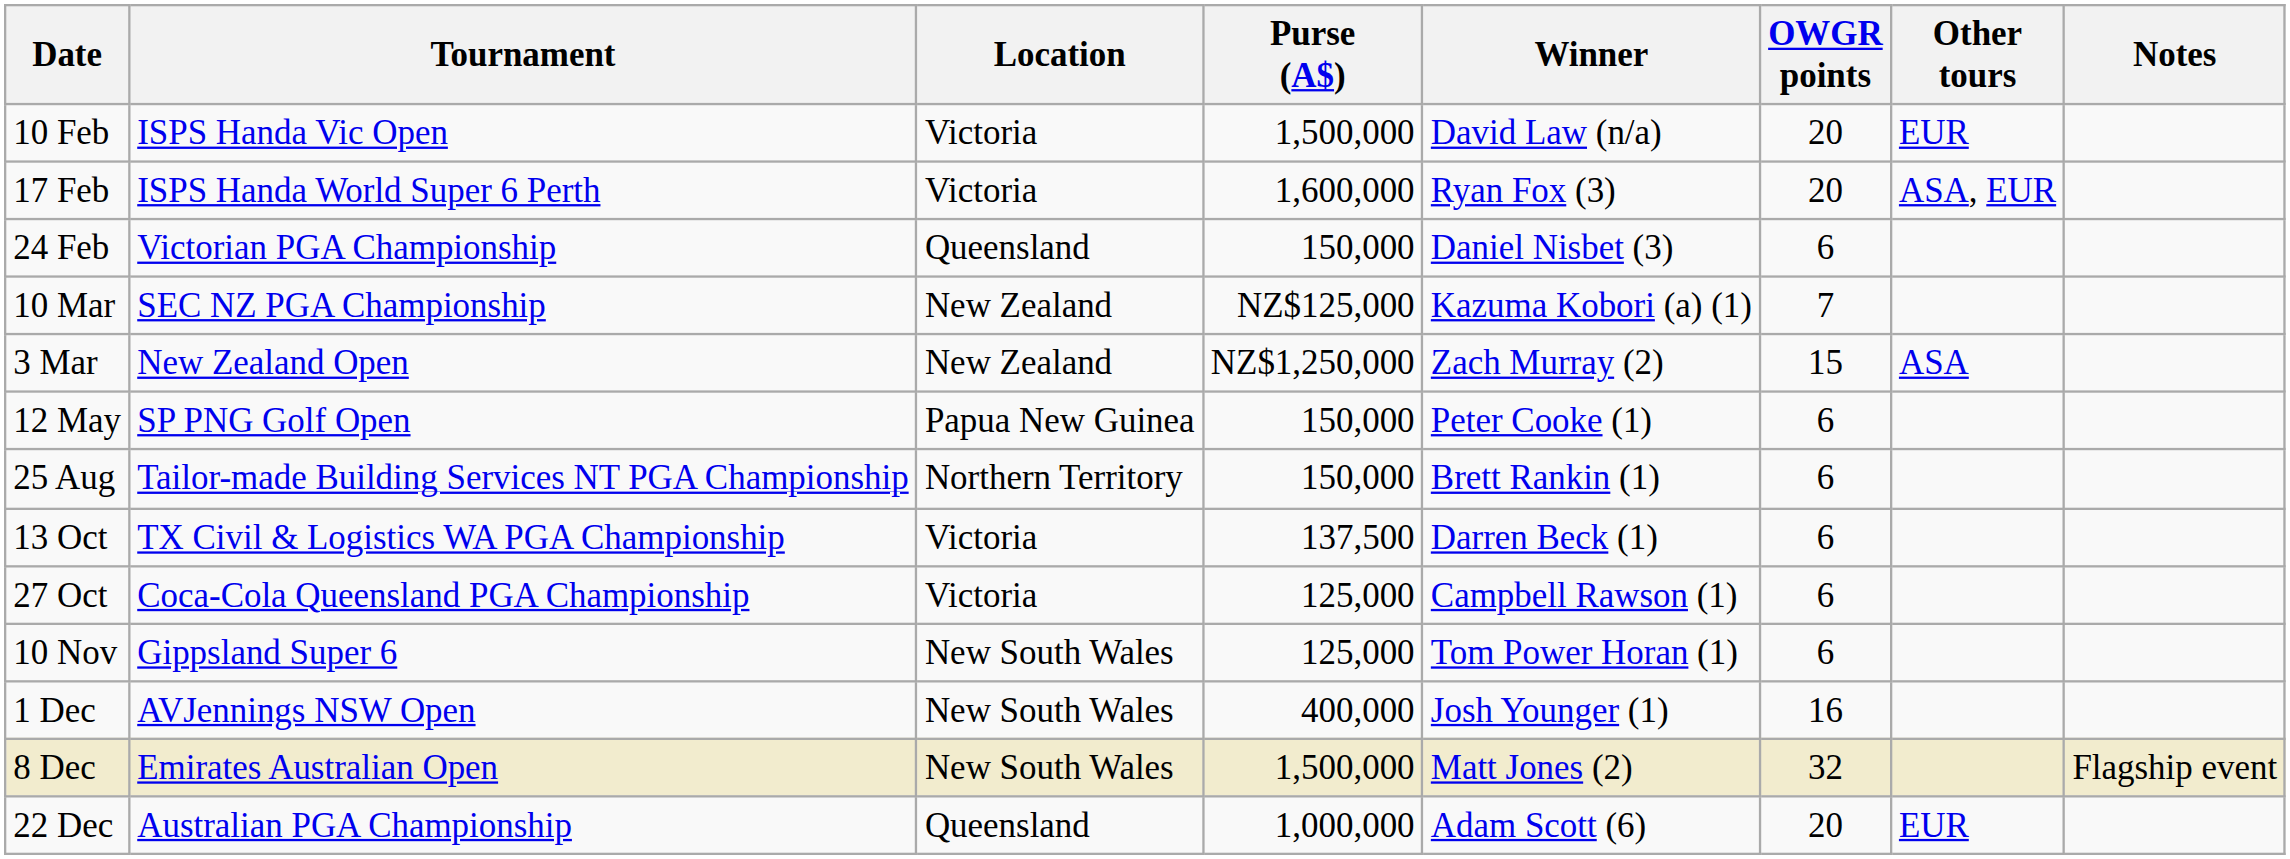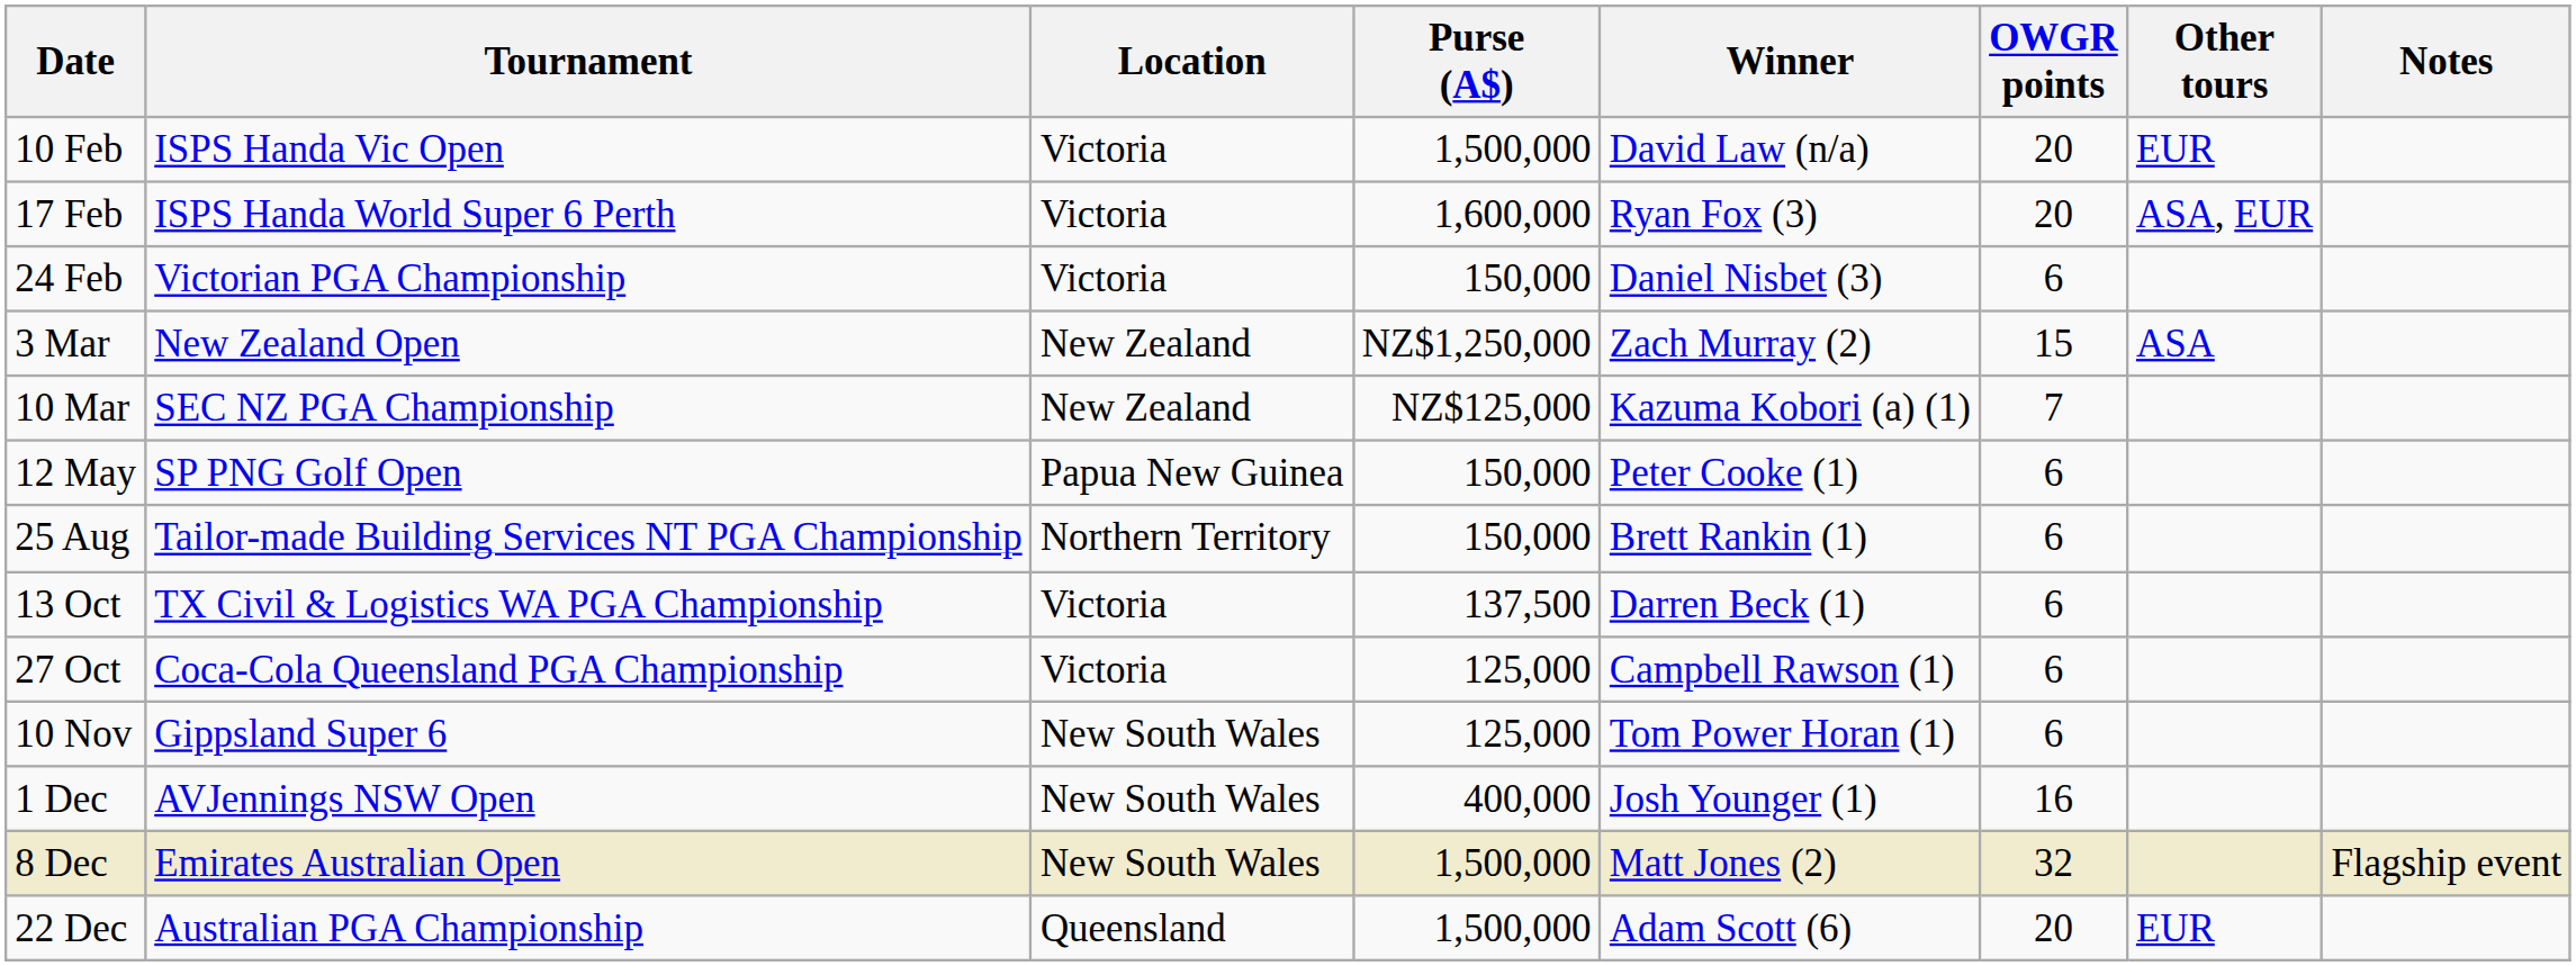 <table class="wikitable" style="font-size:95%">
 <tr>
 <th>Date</th>
 <th>Tournament</th>
 <th>Location</th>
 <th>Purse<br>(<a href='#'>A$</a>)</th>
 <th>Winner</th>
 <th><a href='#'>OWGR</a><br>points</th>
 <th>Other<br>tours</th>
 <th>Notes</th>
 </tr>
 <tr>
 <td>10 Feb</td>
 <td><a href='#'>ISPS Handa Vic Open</a></td>
 <td>Victoria</td>
 <td align=right>1,500,000</td>
 <td> <a href='#'>David Law</a> (n/a)</td>
 <td align=center>20</td>
 <td><a href='#'>EUR</a></td>
 <td></td>
 </tr>
 <tr>
 <td>17 Feb</td>
 <td><a href='#'>ISPS Handa World Super 6 Perth</a></td>
 <td>Victoria</td>
 <td align=right>1,600,000</td>
 <td> <a href='#'>Ryan Fox</a> (3)</td>
 <td align=center>20</td>
 <td><a href='#'>ASA</a>, <a href='#'>EUR</a></td>
 <td></td>
 </tr>
 <tr>
 <td>24 Feb</td>
 <td><a href='#'>Victorian PGA Championship</a></td>
-<td>Queensland</td>
+<td>Victoria</td>
 <td align=right>150,000</td>
 <td> <a href='#'>Daniel Nisbet</a> (3)</td>
 <td align=center>6</td>
-<td></td>
-<td></td>
-</tr>
-<tr>
-<td>10 Mar</td>
-<td><a href='#'>SEC NZ PGA Championship</a></td>
-<td>New Zealand</td>
-<td align=right>NZ$125,000</td>
-<td> <a href='#'>Kazuma Kobori</a> (a) (1)</td>
-<td align=center>7</td>
 <td></td>
 <td></td>
 </tr>
 <tr>
 <td>3 Mar</td>
 <td><a href='#'>New Zealand Open</a></td>
 <td>New Zealand</td>
 <td align=right>NZ$1,250,000</td>
 <td> <a href='#'>Zach Murray</a> (2)</td>
 <td align=center>15</td>
 <td><a href='#'>ASA</a></td>
+<td></td>
+</tr>
+<tr>
+<td>10 Mar</td>
+<td><a href='#'>SEC NZ PGA Championship</a></td>
+<td>New Zealand</td>
+<td align=right>NZ$125,000</td>
+<td> <a href='#'>Kazuma Kobori</a> (a) (1)</td>
+<td align=center>7</td>
+<td></td>
 <td></td>
 </tr>
 <tr>
 <td>12 May</td>
 <td><a href='#'>SP PNG Golf Open</a></td>
 <td>Papua New Guinea</td>
 <td align=right>150,000</td>
 <td> <a href='#'>Peter Cooke</a> (1)</td>
 <td align=center>6</td>
 <td></td>
 <td></td>
 </tr>
 <tr>
 <td>25 Aug</td>
 <td><a href='#'>Tailor-made Building Services NT PGA Championship</a></td>
 <td>Northern Territory</td>
 <td align=right>150,000</td>
 <td> <a href='#'>Brett Rankin</a> (1)</td>
 <td align=center>6</td>
 <td></td>
 <td></td>
 </tr>
 <tr>
 <td>13 Oct</td>
 <td><a href='#'>TX Civil & Logistics WA PGA Championship</a></td>
 <td>Victoria</td>
 <td align=right>137,500</td>
 <td> <a href='#'>Darren Beck</a> (1)</td>
 <td align=center>6</td>
 <td></td>
 <td></td>
 </tr>
 <tr>
 <td>27 Oct</td>
 <td><a href='#'>Coca-Cola Queensland PGA Championship</a></td>
 <td>Victoria</td>
 <td align=right>125,000</td>
 <td> <a href='#'>Campbell Rawson</a> (1)</td>
 <td align=center>6</td>
 <td></td>
 <td></td>
 </tr>
 <tr>
 <td>10 Nov</td>
 <td><a href='#'>Gippsland Super 6</a></td>
 <td>New South Wales</td>
 <td align=right>125,000</td>
 <td> <a href='#'>Tom Power Horan</a> (1)</td>
 <td align=center>6</td>
 <td></td>
 <td></td>
 </tr>
 <tr>
 <td>1 Dec</td>
 <td><a href='#'>AVJennings NSW Open</a></td>
 <td>New South Wales</td>
 <td align=right>400,000</td>
 <td> <a href='#'>Josh Younger</a> (1)</td>
 <td align=center>16</td>
 <td></td>
 <td></td>
 </tr>
 <tr style="background:#f2ecce;">
 <td>8 Dec</td>
 <td><a href='#'>Emirates Australian Open</a></td>
 <td>New South Wales</td>
 <td align=right>1,500,000</td>
 <td> <a href='#'>Matt Jones</a> (2)</td>
 <td align=center>32</td>
 <td></td>
 <td>Flagship event</td>
 </tr>
 <tr>
 <td>22 Dec</td>
 <td><a href='#'>Australian PGA Championship</a></td>
 <td>Queensland</td>
-<td align=right>1,000,000</td>
+<td align=right>1,500,000</td>
 <td> <a href='#'>Adam Scott</a> (6)</td>
 <td align=center>20</td>
 <td><a href='#'>EUR</a></td>
 <td></td>
 </tr>
 </table>
